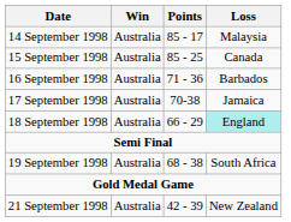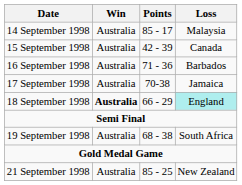 <table class="wikitable" style="font-size:90%">
 <tr>
 <th>Date</th>
 <th>Win</th>
 <th>Points</th>
 <th>Loss</th>
 </tr>
 <tr align=center>
 <td>14 September 1998</td>
 <td>Australia</td>
 <td>85 - 17</td>
 <td>Malaysia</td>
 </tr>
 <tr align=center>
 <td>15 September 1998</td>
 <td>Australia</td>
-<td>85 - 25</td>
+<td>42 - 39</td>
 <td>Canada</td>
 </tr>
 <tr align=center>
 <td>16 September 1998</td>
 <td>Australia</td>
 <td>71 - 36</td>
 <td>Barbados</td>
 </tr>
 <tr align=center>
 <td>17 September 1998</td>
 <td>Australia</td>
 <td>70-38</td>
 <td>Jamaica</td>
 </tr>
 <tr align=center>
 <td>18 September 1998</td>
-<td>Australia</td>
+<td><strong>Australia</strong></td>
 <td>66 - 29</td>
 <td style="background: paleturquoise;">England </td>
 </tr>
 <tr align=center>
 <td colspan=4><strong>Semi Final</strong></td>
 </tr>
 <tr align=center>
 <td>19 September 1998</td>
 <td>Australia</td>
 <td>68 - 38</td>
 <td>South Africa</td>
 </tr>
 <tr align=center>
 <td colspan=4><strong>Gold Medal Game</strong></td>
 </tr>
 <tr align=center>
 <td>21 September 1998</td>
 <td>Australia </td>
-<td>42 - 39</td>
+<td>85 - 25</td>
 <td>New Zealand </td>
 </tr>
 </table>
